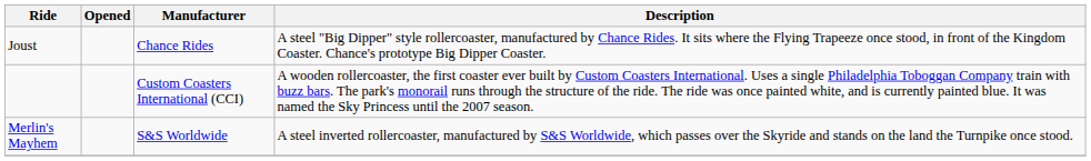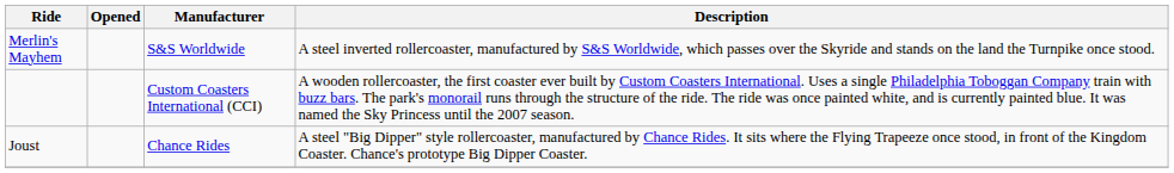 <table class=wikitable>
 <tr>
 <th>Ride</th>
 <th>Opened</th>
 <th>Manufacturer</th>
 <th>Description</th>
 </tr>
 <tr>
-<td>Joust</td>
+<td><a href='#'>Merlin's Mayhem</a></td>
 <td></td>
-<td><a href='#'>Chance Rides</a></td>
-<td>A steel "Big Dipper" style rollercoaster, manufactured by <a href='#'>Chance Rides</a>. It sits where the Flying Trapeeze once stood, in front of the Kingdom Coaster. Chance's prototype Big Dipper Coaster.</td>
+<td><a href='#'>S&S Worldwide</a></td>
+<td>A steel inverted rollercoaster, manufactured by <a href='#'>S&S Worldwide</a>, which passes over the Skyride and stands on the land the Turnpike once stood.</td>
 </tr>
 <tr>
 <td></td>
 <td></td>
 <td><a href='#'>Custom Coasters International</a> (CCI)</td>
 <td>A wooden rollercoaster, the first coaster ever built by <a href='#'>Custom Coasters International</a>. Uses a single <a href='#'>Philadelphia Toboggan Company</a> train with <a href='#'>buzz bars</a>. The park's <a href='#'>monorail</a> runs through the structure of the ride. The ride was once painted white, and is currently painted blue. It was named the Sky Princess until the 2007 season.</td>
 </tr>
 <tr>
-<td><a href='#'>Merlin's Mayhem</a></td>
+<td>Joust</td>
 <td></td>
-<td><a href='#'>S&S Worldwide</a></td>
-<td>A steel inverted rollercoaster, manufactured by <a href='#'>S&S Worldwide</a>, which passes over the Skyride and stands on the land the Turnpike once stood.</td>
+<td><a href='#'>Chance Rides</a></td>
+<td>A steel "Big Dipper" style rollercoaster, manufactured by <a href='#'>Chance Rides</a>. It sits where the Flying Trapeeze once stood, in front of the Kingdom Coaster. Chance's prototype Big Dipper Coaster.</td>
 </tr>
 <tr>
 </tr>
 </table>
